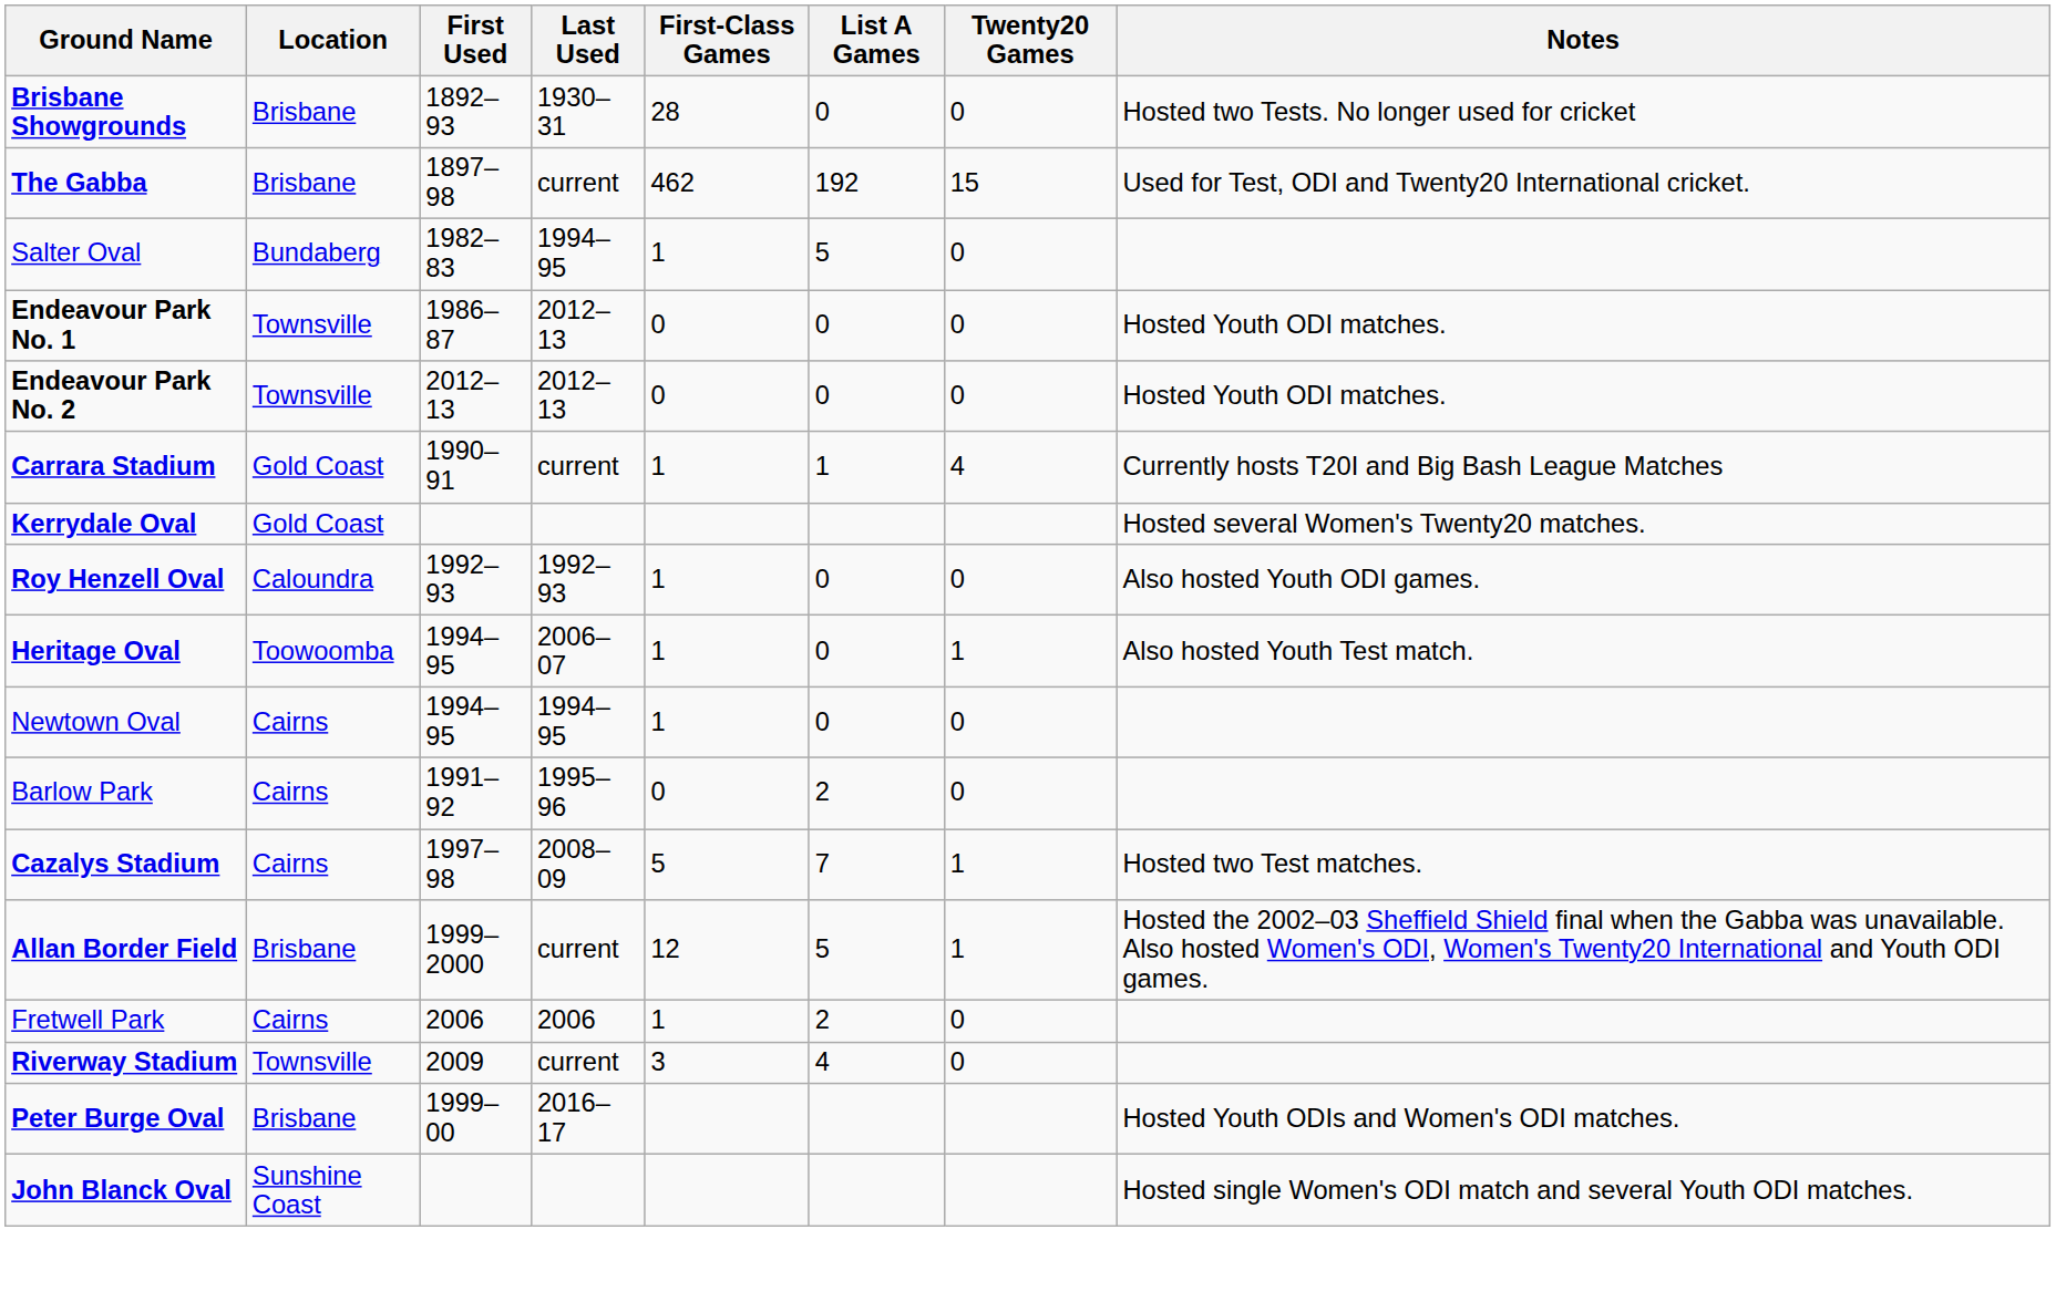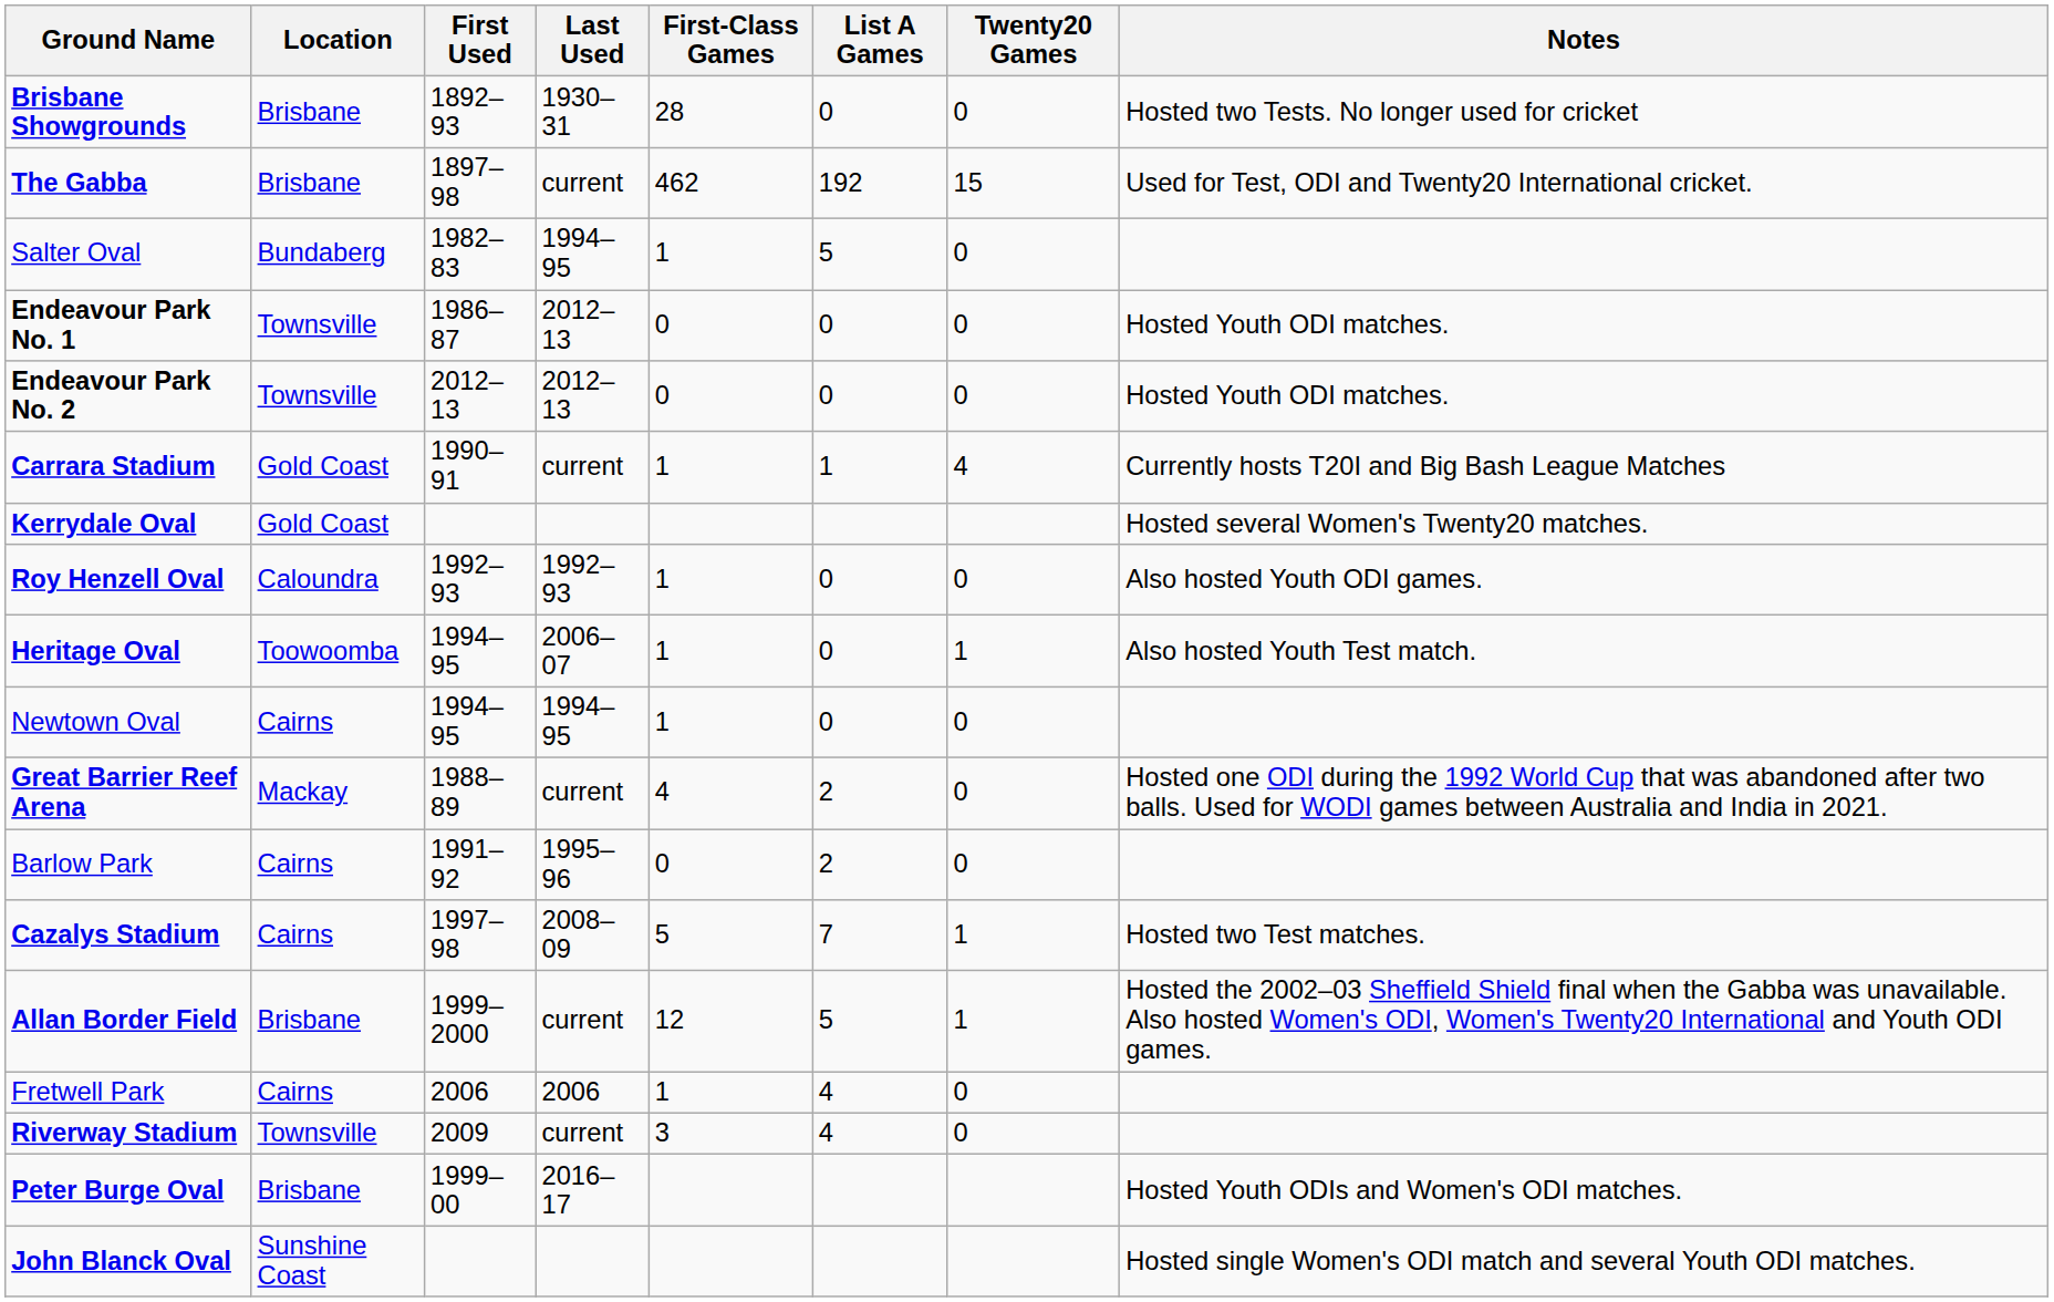 <table class="wikitable sortable">
 <tr>
 <th>Ground Name</th>
 <th>Location</th>
 <th>First Used</th>
 <th>Last Used</th>
 <th>First-Class Games</th>
 <th>List A Games</th>
 <th>Twenty20 Games</th>
 <th>Notes</th>
 </tr>
 <tr>
 <td><strong><a href='#'>Brisbane Showgrounds</a></strong></td>
 <td><a href='#'>Brisbane</a></td>
 <td>1892–93</td>
 <td>1930–31</td>
 <td>28</td>
 <td>0</td>
 <td>0</td>
 <td>Hosted two Tests. No longer used for cricket</td>
 </tr>
 <tr>
 <td><strong><a href='#'>The Gabba</a></strong></td>
 <td><a href='#'>Brisbane</a></td>
 <td>1897–98</td>
 <td>current</td>
 <td>462</td>
 <td>192</td>
 <td>15</td>
 <td>Used for Test, ODI and Twenty20 International cricket.</td>
 </tr>
 <tr>
 <td><a href='#'>Salter Oval</a></td>
 <td><a href='#'>Bundaberg</a></td>
 <td>1982–83</td>
 <td>1994–95</td>
 <td>1</td>
 <td>5</td>
 <td>0</td>
 <td></td>
 </tr>
 <tr>
 <td><strong>Endeavour Park No. 1</strong></td>
 <td><a href='#'>Townsville</a></td>
 <td>1986–87</td>
 <td>2012–13</td>
 <td>0</td>
 <td>0</td>
 <td>0</td>
 <td>Hosted Youth ODI matches.</td>
 </tr>
 <tr>
 <td><strong>Endeavour Park No. 2</strong></td>
 <td><a href='#'>Townsville</a></td>
 <td>2012–13</td>
 <td>2012–13</td>
 <td>0</td>
 <td>0</td>
 <td>0</td>
 <td>Hosted Youth ODI matches.</td>
 </tr>
 <tr>
 <td><strong><a href='#'>Carrara Stadium</a></strong></td>
 <td><a href='#'>Gold Coast</a></td>
 <td>1990–91</td>
 <td>current</td>
 <td>1</td>
 <td>1</td>
 <td>4</td>
 <td>Currently hosts T20I and Big Bash League Matches</td>
 </tr>
 <tr>
 <td><strong><a href='#'>Kerrydale Oval</a></strong></td>
 <td><a href='#'>Gold Coast</a></td>
 <td></td>
 <td></td>
 <td></td>
 <td></td>
 <td></td>
 <td>Hosted several Women's Twenty20 matches.</td>
 </tr>
 <tr>
 <td><strong><a href='#'>Roy Henzell Oval</a></strong></td>
 <td><a href='#'>Caloundra</a></td>
 <td>1992–93</td>
 <td>1992–93</td>
 <td>1</td>
 <td>0</td>
 <td>0</td>
 <td>Also hosted Youth ODI games.</td>
 </tr>
 <tr>
 <td><strong><a href='#'>Heritage Oval</a></strong></td>
 <td><a href='#'>Toowoomba</a></td>
 <td>1994–95</td>
 <td>2006–07</td>
 <td>1</td>
 <td>0</td>
 <td>1</td>
 <td>Also hosted Youth Test match.</td>
 </tr>
 <tr>
 <td><a href='#'>Newtown Oval</a></td>
 <td><a href='#'>Cairns</a></td>
 <td>1994–95</td>
 <td>1994–95</td>
 <td>1</td>
 <td>0</td>
 <td>0</td>
 <td></td>
 </tr>
 <tr>
+<td><strong><a href='#'>Great Barrier Reef Arena</a></strong></td>
+<td><a href='#'>Mackay</a></td>
+<td>1988–89</td>
+<td>current</td>
+<td>4</td>
+<td>2</td>
+<td>0</td>
+<td>Hosted one <a href='#'>ODI</a> during the <a href='#'>1992 World Cup</a> that was abandoned after two balls. Used for <a href='#'>WODI</a> games between Australia and India in 2021.</td>
+</tr>
+<tr>
 <td><a href='#'>Barlow Park</a></td>
 <td><a href='#'>Cairns</a></td>
 <td>1991–92</td>
 <td>1995–96</td>
 <td>0</td>
 <td>2</td>
 <td>0</td>
 <td></td>
 </tr>
 <tr>
 <td><strong><a href='#'>Cazalys Stadium</a></strong></td>
 <td><a href='#'>Cairns</a></td>
 <td>1997–98</td>
 <td>2008–09</td>
 <td>5</td>
 <td>7</td>
 <td>1</td>
 <td>Hosted two Test matches.</td>
 </tr>
 <tr>
 <td><strong><a href='#'>Allan Border Field</a></strong></td>
 <td><a href='#'>Brisbane</a></td>
 <td>1999–2000</td>
 <td>current</td>
 <td>12</td>
 <td>5</td>
 <td>1</td>
 <td>Hosted the 2002–03 <a href='#'>Sheffield Shield</a> final when the Gabba was unavailable. Also hosted <a href='#'>Women's ODI</a>, <a href='#'>Women's Twenty20 International</a> and Youth ODI games.</td>
 </tr>
 <tr>
 <td><a href='#'>Fretwell Park</a></td>
 <td><a href='#'>Cairns</a></td>
 <td>2006</td>
 <td>2006</td>
 <td>1</td>
-<td>2</td>
+<td>4</td>
 <td>0</td>
 <td></td>
 </tr>
 <tr>
 <td><strong><a href='#'>Riverway Stadium</a></strong></td>
 <td><a href='#'>Townsville</a></td>
 <td>2009</td>
 <td>current</td>
 <td>3</td>
 <td>4</td>
 <td>0</td>
 <td></td>
 </tr>
 <tr>
 <td><strong><a href='#'>Peter Burge Oval</a></strong></td>
 <td><a href='#'>Brisbane</a></td>
 <td>1999–00</td>
 <td>2016–17</td>
 <td></td>
 <td></td>
 <td></td>
 <td>Hosted Youth ODIs and Women's ODI matches.</td>
 </tr>
 <tr>
 <td><strong><a href='#'>John Blanck Oval</a></strong></td>
 <td><a href='#'>Sunshine Coast</a></td>
 <td></td>
 <td></td>
 <td></td>
 <td></td>
 <td></td>
 <td>Hosted single Women's ODI match and several Youth ODI matches.</td>
 </tr>
 </table>
